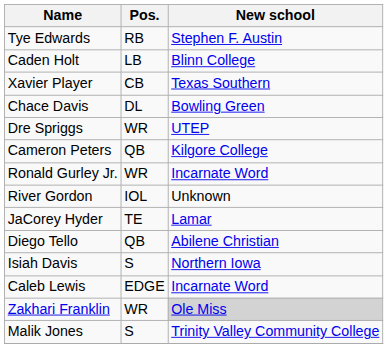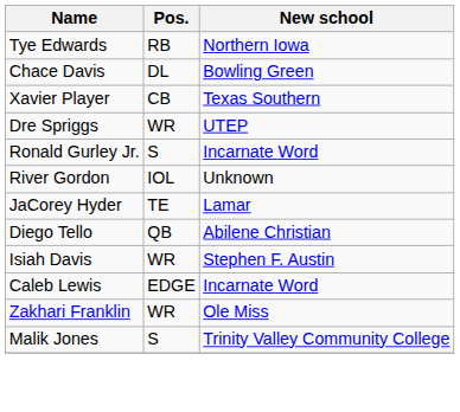 <table class="wikitable sortable">
 <tr>
 <th>Name</th>
 <th>Pos.</th>
 <th>New school</th>
 </tr>
 <tr>
 <td>Tye Edwards</td>
 <td>RB</td>
-<td><a href='#'>Stephen F. Austin</a></td>
+<td><a href='#'>Northern Iowa</a></td>
 </tr>
 <tr>
-<td>Caden Holt</td>
-<td>LB</td>
-<td><a href='#'>Blinn College</a></td>
+<td>Chace Davis</td>
+<td>DL</td>
+<td><a href='#'>Bowling Green</a></td>
 </tr>
 <tr>
 <td>Xavier Player</td>
 <td>CB</td>
 <td><a href='#'>Texas Southern</a></td>
 </tr>
 <tr>
-<td>Chace Davis</td>
-<td>DL</td>
-<td><a href='#'>Bowling Green</a></td>
-</tr>
-<tr>
 <td>Dre Spriggs</td>
 <td>WR</td>
 <td><a href='#'>UTEP</a></td>
 </tr>
 <tr>
-<td>Cameron Peters</td>
-<td>QB</td>
-<td><a href='#'>Kilgore College</a></td>
-</tr>
-<tr>
 <td>Ronald Gurley Jr.</td>
-<td>WR</td>
+<td>S</td>
 <td><a href='#'>Incarnate Word</a></td>
 </tr>
 <tr>
 <td>River Gordon</td>
 <td>IOL</td>
 <td>Unknown</td>
 </tr>
 <tr>
 <td>JaCorey Hyder</td>
 <td>TE</td>
 <td><a href='#'>Lamar</a></td>
 </tr>
 <tr>
 <td>Diego Tello</td>
 <td>QB</td>
 <td><a href='#'>Abilene Christian</a></td>
 </tr>
 <tr>
 <td>Isiah Davis</td>
-<td>S</td>
-<td><a href='#'>Northern Iowa</a></td>
+<td>WR</td>
+<td><a href='#'>Stephen F. Austin</a></td>
 </tr>
 <tr>
 <td>Caleb Lewis</td>
 <td>EDGE</td>
 <td><a href='#'>Incarnate Word</a></td>
 </tr>
 <tr>
 <td><a href='#'>Zakhari Franklin</a></td>
 <td>WR</td>
-<td style="background: lightgrey;"><a href='#'>Ole Miss</a></td>
+<td><a href='#'>Ole Miss</a></td>
 </tr>
 <tr>
 <td>Malik Jones</td>
 <td>S</td>
 <td><a href='#'>Trinity Valley Community College</a></td>
 </tr>
 <tr>
 </tr>
 </table>
